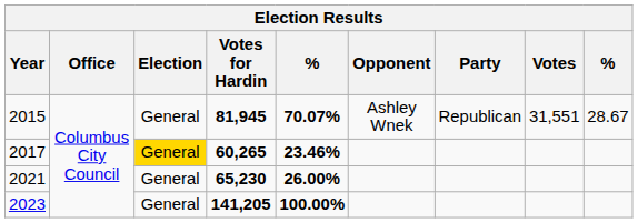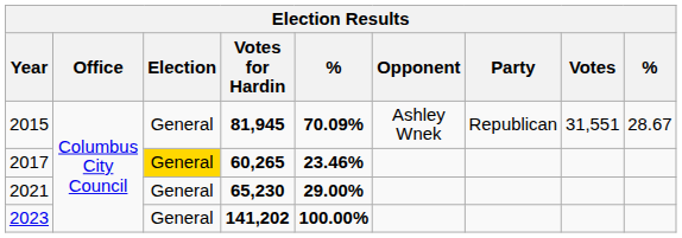 <table class="wikitable" style="text-align: center;">
 <tr>
 <th colspan="9">Election Results</th>
 </tr>
 <tr>
 <th>Year</th>
 <th>Office</th>
 <th>Election</th>
 <th>Votes for Hardin</th>
 <th>%</th>
 <th>Opponent</th>
 <th>Party</th>
 <th>Votes</th>
 <th>%</th>
 </tr>
 <tr>
 <td>2015</td>
 <td rowspan=4><a href='#'>Columbus City Council</a></td>
 <td>General</td>
 <td><strong>81,945</strong></td>
-<td><strong>70.07%</strong></td>
+<td><strong>70.09%</strong></td>
 <td>Ashley Wnek</td>
 <td>Republican</td>
 <td>31,551</td>
 <td>28.67</td>
 </tr>
 <tr>
 <td>2017</td>
 <td style="background: gold;">General</td>
 <td><strong>60,265 </strong></td>
 <td><strong>23.46%</strong></td>
 <td></td>
 <td></td>
 <td></td>
 <td></td>
 </tr>
 <tr>
 <td>2021</td>
 <td>General</td>
 <td><strong>65,230</strong></td>
-<td><strong>26.00%</strong></td>
+<td><strong>29.00%</strong></td>
 <td></td>
 <td></td>
 <td></td>
 <td></td>
 </tr>
 <tr>
 <td><a href='#'>2023</a></td>
 <td>General</td>
-<td><strong>141,205</strong></td>
+<td><strong>141,202</strong></td>
 <td><strong>100.00%</strong></td>
 <td></td>
 <td></td>
 <td></td>
 <td></td>
 </tr>
 </table>
